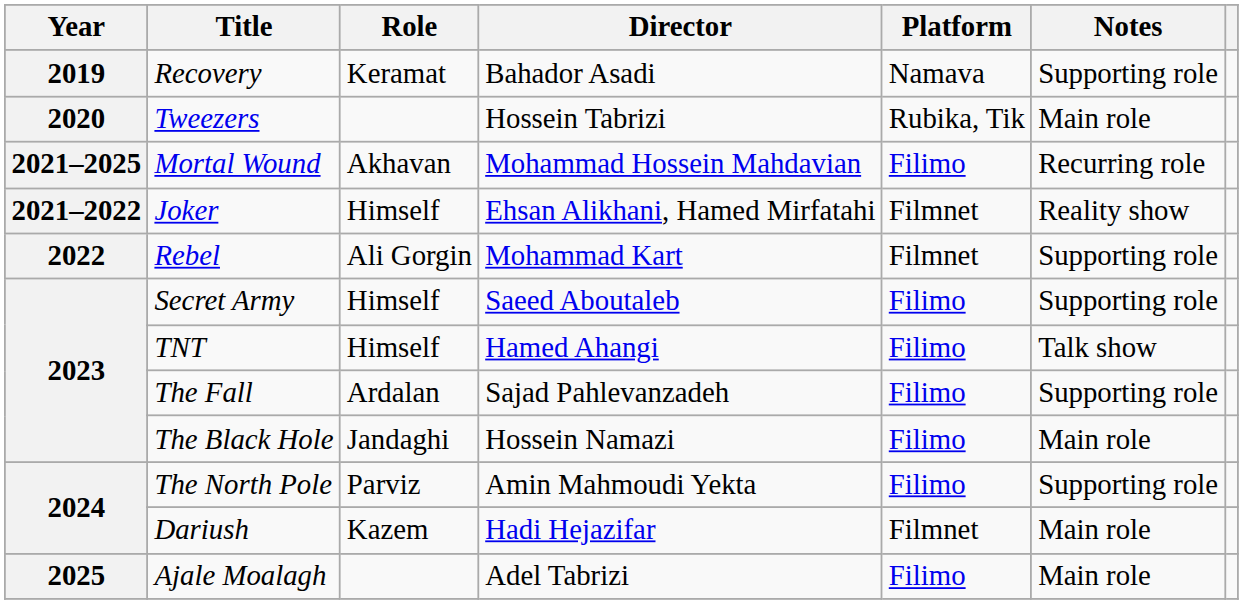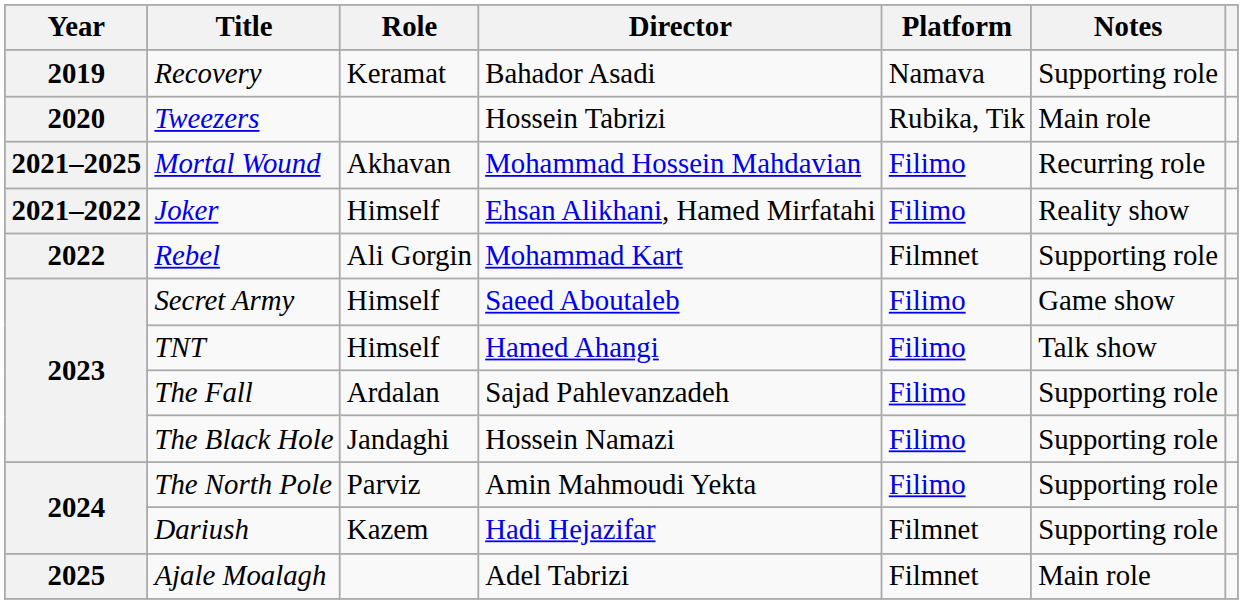 <table class="wikitable plainrowheaders sortable" style="font-size:100%">
 <tr>
 <th scope="col">Year</th>
 <th scope="col">Title</th>
 <th scope="col">Role</th>
 <th scope="col">Director</th>
 <th scope="col">Platform</th>
 <th>Notes</th>
 <th class="unsortable" scope="col"></th>
 </tr>
 <tr>
 <th scope="row">2019</th>
 <td><em>Recovery</em></td>
 <td>Keramat</td>
 <td>Bahador Asadi</td>
 <td>Namava</td>
 <td>Supporting role</td>
 <td></td>
 </tr>
 <tr>
 <th scope="row">2020</th>
 <td><em><a href='#'>Tweezers</a></em></td>
 <td></td>
 <td>Hossein Tabrizi</td>
 <td>Rubika, Tik</td>
 <td>Main role</td>
 <td></td>
 </tr>
 <tr>
 <th scope="row">2021–2025</th>
 <td><em><a href='#'>Mortal Wound</a></em></td>
 <td>Akhavan</td>
 <td><a href='#'>Mohammad Hossein Mahdavian</a></td>
 <td><a href='#'>Filimo</a></td>
 <td>Recurring role</td>
 <td></td>
 </tr>
 <tr>
 <th scope="row">2021–2022</th>
 <td><em><a href='#'>Joker</a></em></td>
 <td>Himself</td>
 <td><a href='#'>Ehsan Alikhani</a>, Hamed Mirfatahi</td>
-<td>Filmnet</td>
+<td><a href='#'>Filimo</a></td>
 <td>Reality show</td>
 <td></td>
 </tr>
 <tr>
 <th scope="row">2022</th>
 <td><em><a href='#'>Rebel</a></em></td>
 <td>Ali Gorgin</td>
 <td><a href='#'>Mohammad Kart</a></td>
 <td>Filmnet</td>
 <td>Supporting role</td>
 <td></td>
 </tr>
 <tr>
 <th rowspan="4" scope="row">2023</th>
 <td><em>Secret Army</em></td>
 <td>Himself</td>
 <td><a href='#'>Saeed Aboutaleb</a></td>
 <td><a href='#'>Filimo</a></td>
-<td>Supporting role</td>
+<td>Game show</td>
 <td></td>
 </tr>
 <tr>
 <td><em>TNT</em></td>
 <td>Himself</td>
 <td><a href='#'>Hamed Ahangi</a></td>
 <td><a href='#'>Filimo</a></td>
 <td>Talk show</td>
 <td></td>
 </tr>
 <tr>
 <td><em>The Fall</em></td>
 <td>Ardalan</td>
 <td>Sajad Pahlevanzadeh</td>
 <td><a href='#'>Filimo</a></td>
 <td>Supporting role</td>
 <td></td>
 </tr>
 <tr>
 <td><em>The Black Hole</em></td>
 <td>Jandaghi</td>
 <td>Hossein Namazi</td>
 <td><a href='#'>Filimo</a></td>
-<td>Main role</td>
+<td>Supporting role</td>
 <td></td>
 </tr>
 <tr>
 <th rowspan="2" scope="row">2024</th>
 <td><em>The North Pole</em></td>
 <td>Parviz</td>
 <td>Amin Mahmoudi Yekta</td>
 <td><a href='#'>Filimo</a></td>
 <td>Supporting role</td>
 <td></td>
 </tr>
 <tr>
 <td><em>Dariush</em></td>
 <td>Kazem</td>
 <td><a href='#'>Hadi Hejazifar</a></td>
 <td>Filmnet</td>
-<td>Main role</td>
+<td>Supporting role</td>
 <td></td>
 </tr>
 <tr>
 <th scope="row">2025</th>
 <td><em>Ajale Moalagh</em></td>
 <td></td>
 <td>Adel Tabrizi</td>
-<td><a href='#'>Filimo</a></td>
+<td>Filmnet</td>
 <td>Main role</td>
 <td></td>
 </tr>
 </table>
